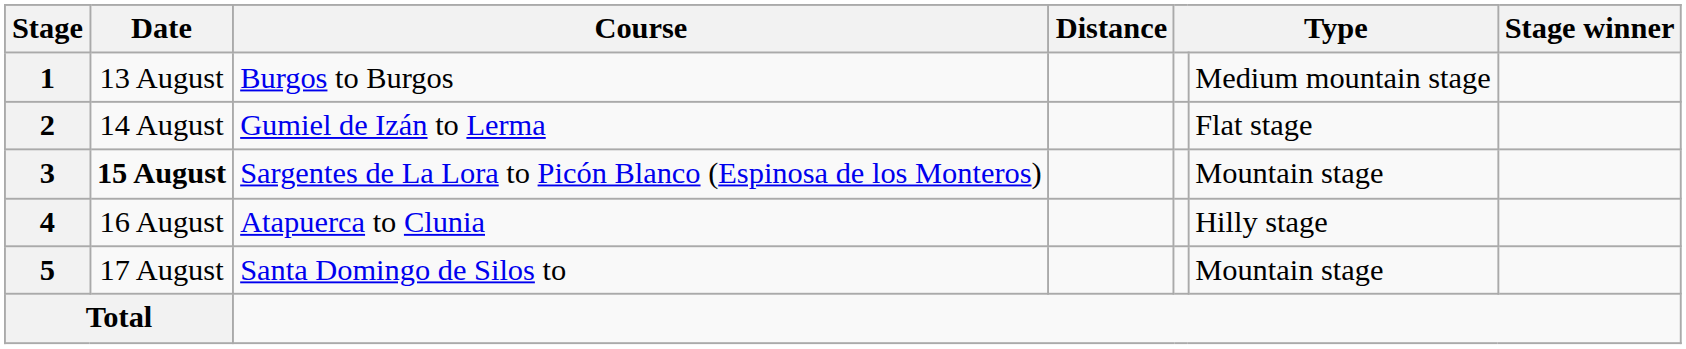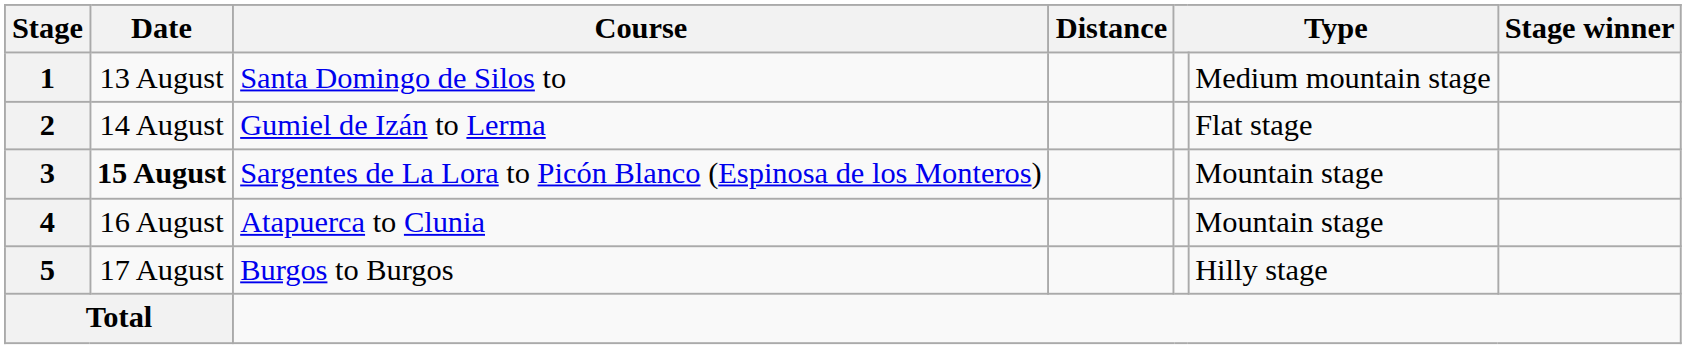 <table class="wikitable">
 <tr>
 <th scope="col">Stage</th>
 <th scope="col">Date</th>
 <th scope="col">Course</th>
 <th scope="col">Distance</th>
 <th scope="col" colspan="2">Type</th>
 <th scope="col">Stage winner</th>
 </tr>
 <tr>
 <th scope="row" style="text-align:center;">1</th>
 <td style="text-align:center;">13 August</td>
-<td><a href='#'>Burgos</a> to Burgos</td>
+<td><a href='#'>Santa Domingo de Silos</a> to </td>
 <td style="text-align:center;"></td>
 <td></td>
 <td>Medium mountain stage</td>
 <td></td>
 </tr>
 <tr>
 <th scope="row" style="text-align:center;">2</th>
 <td style="text-align:center;">14 August</td>
 <td><a href='#'>Gumiel de Izán</a> to <a href='#'>Lerma</a></td>
 <td style="text-align:center;"></td>
 <td></td>
 <td>Flat stage</td>
 <td></td>
 </tr>
 <tr>
 <th scope="row" style="text-align:center;">3</th>
 <td style="text-align:center;"><strong>15 August</strong></td>
 <td><a href='#'>Sargentes de La Lora</a> to <a href='#'>Picón Blanco</a> (<a href='#'>Espinosa de los Monteros</a>)</td>
 <td style="text-align:center;"></td>
 <td></td>
 <td>Mountain stage</td>
 <td></td>
 </tr>
 <tr>
 <th scope="row" style="text-align:center;">4</th>
 <td style="text-align:center;">16 August</td>
 <td><a href='#'>Atapuerca</a> to <a href='#'>Clunia</a></td>
 <td style="text-align:center;"></td>
 <td></td>
-<td>Hilly stage</td>
+<td>Mountain stage</td>
 <td></td>
 </tr>
 <tr>
 <th scope="row" style="text-align:center;">5</th>
 <td style="text-align:center;">17 August</td>
-<td><a href='#'>Santa Domingo de Silos</a> to </td>
+<td><a href='#'>Burgos</a> to Burgos</td>
 <td style="text-align:center;"></td>
 <td></td>
-<td>Mountain stage</td>
+<td>Hilly stage</td>
 <td></td>
 </tr>
 <tr>
 <th colspan="2">Total</th>
 <td colspan="5" style="text-align:center;"></td>
 </tr>
 </table>
